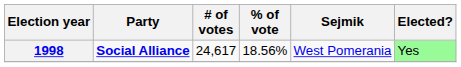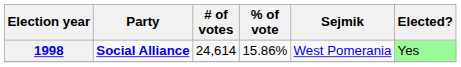 <table class=wikitable>
 <tr>
 <th>Election year</th>
 <th>Party</th>
 <th># of<br>votes</th>
 <th>% of<br>vote</th>
 <th>Sejmik</th>
 <th>Elected?</th>
 </tr>
 <tr>
 <th><a href='#'>1998</a></th>
 <td><strong><a href='#'>Social Alliance</a></strong></td>
-<td>24,617</td>
-<td>18.56%</td>
+<td>24,614</td>
+<td>15.86%</td>
 <td><a href='#'>West Pomerania</a></td>
 <td style="background:PaleGreen;">Yes</td>
 </tr>
 <tr>
 </tr>
 </table>
